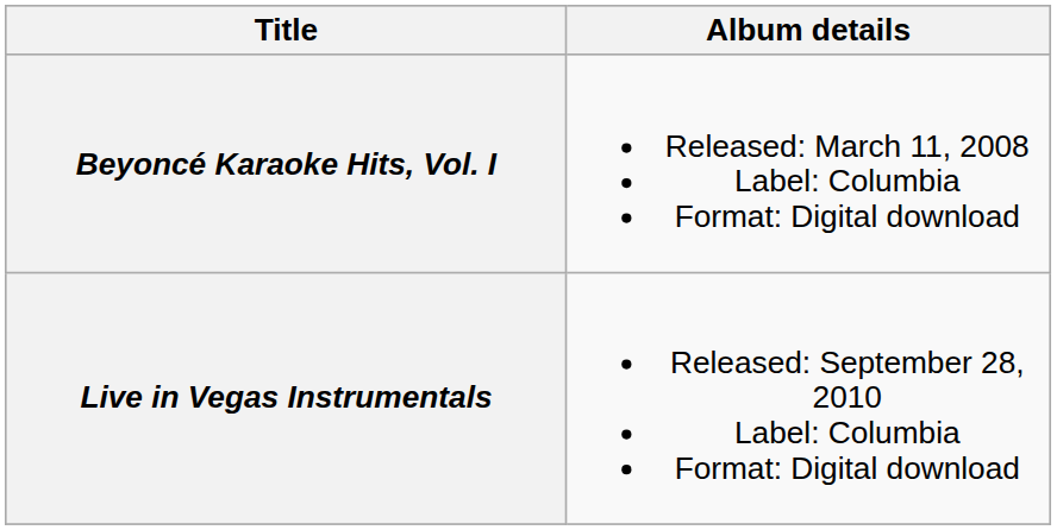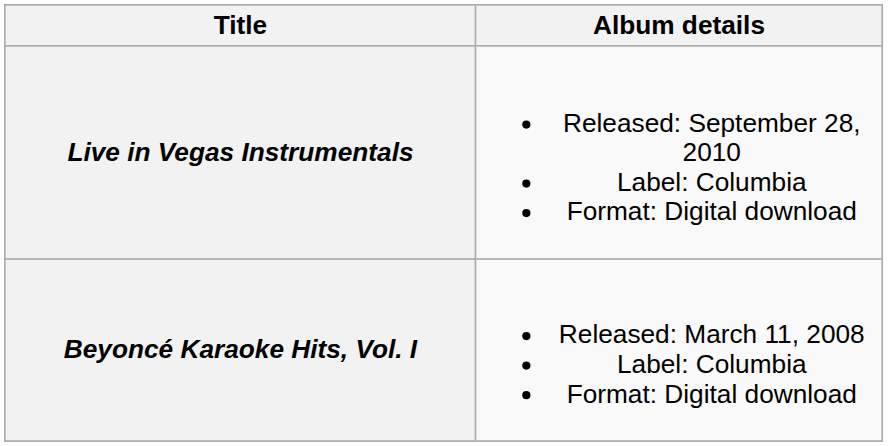 <table class="wikitable plainrowheaders" style="text-align:center;" border="1">
 <tr>
 <th scope="col" style="width:17.5em;">Title</th>
 <th scope="col" style="width:15em;">Album details</th>
 </tr>
 <tr>
+<th scope="row"><em>Live in Vegas Instrumentals</em></th>
+<td><br><ul><li>Released: September 28, 2010 </li><li>Label: Columbia</li><li>Format: Digital download</li></ul></td>
+</tr>
+<tr>
 <th scope="row"><em>Beyoncé Karaoke Hits, Vol. I</em></th>
 <td><br><ul><li>Released: March 11, 2008 </li><li>Label: Columbia</li><li>Format: Digital download</li></ul></td>
 </tr>
-<tr>
-<th scope="row"><em>Live in Vegas Instrumentals</em></th>
-<td><br><ul><li>Released: September 28, 2010 </li><li>Label: Columbia</li><li>Format: Digital download</li></ul></td>
-</tr>
 </table>
